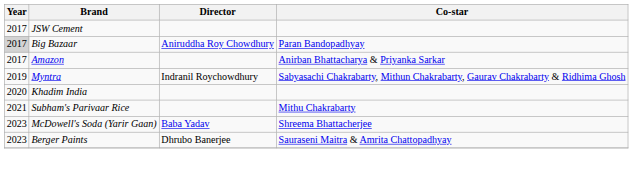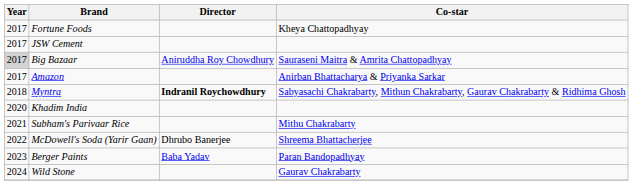 <table class="wikitable sortable">
 <tr>
 <th>Year</th>
 <th>Brand</th>
 <th>Director</th>
 <th>Co-star</th>
+</tr>
+<tr>
+<td>2017</td>
+<td><em>Fortune Foods</em></td>
+<td></td>
+<td>Kheya Chattopadhyay</td>
 </tr>
 <tr>
 <td>2017</td>
 <td><em>JSW Cement</em></td>
 <td></td>
 <td></td>
 </tr>
 <tr>
 <td style="background: lightgrey;">2017</td>
 <td><em>Big Bazaar</em></td>
 <td><a href='#'>Aniruddha Roy Chowdhury</a></td>
-<td><a href='#'>Paran Bandopadhyay</a></td>
+<td><a href='#'>Sauraseni Maitra</a> & <a href='#'>Amrita Chattopadhyay</a></td>
 </tr>
 <tr>
 <td>2017</td>
 <td><em><a href='#'>Amazon</a></em></td>
 <td></td>
 <td><a href='#'>Anirban Bhattacharya</a> & <a href='#'>Priyanka Sarkar</a></td>
 </tr>
 <tr>
-<td>2019</td>
+<td>2018</td>
 <td><em><a href='#'>Myntra</a></em></td>
-<td>Indranil Roychowdhury</td>
+<td><strong>Indranil Roychowdhury</strong></td>
 <td><a href='#'>Sabyasachi Chakrabarty</a>, <a href='#'>Mithun Chakrabarty</a>, <a href='#'>Gaurav Chakrabarty</a> & <a href='#'>Ridhima Ghosh</a></td>
 </tr>
 <tr>
 <td>2020</td>
 <td><em>Khadim India</em></td>
 <td></td>
 <td></td>
 </tr>
 <tr>
 <td>2021</td>
 <td><em>Subham's Parivaar Rice</em></td>
 <td></td>
 <td><a href='#'>Mithu Chakrabarty</a></td>
 </tr>
 <tr>
-<td>2023</td>
+<td>2022</td>
 <td><em>McDowell's Soda (Yarir Gaan)</em></td>
-<td><a href='#'>Baba Yadav</a></td>
+<td>Dhrubo Banerjee</td>
 <td><a href='#'>Shreema Bhattacherjee</a></td>
 </tr>
 <tr>
 <td>2023</td>
 <td><em>Berger Paints</em></td>
-<td>Dhrubo Banerjee</td>
-<td><a href='#'>Sauraseni Maitra</a> & <a href='#'>Amrita Chattopadhyay</a></td>
+<td><a href='#'>Baba Yadav</a></td>
+<td><a href='#'>Paran Bandopadhyay</a></td>
+</tr>
+<tr>
+<td>2024</td>
+<td><em>Wild Stone</em></td>
+<td></td>
+<td><a href='#'>Gaurav Chakrabarty</a></td>
 </tr>
 <tr>
 </tr>
 </table>
